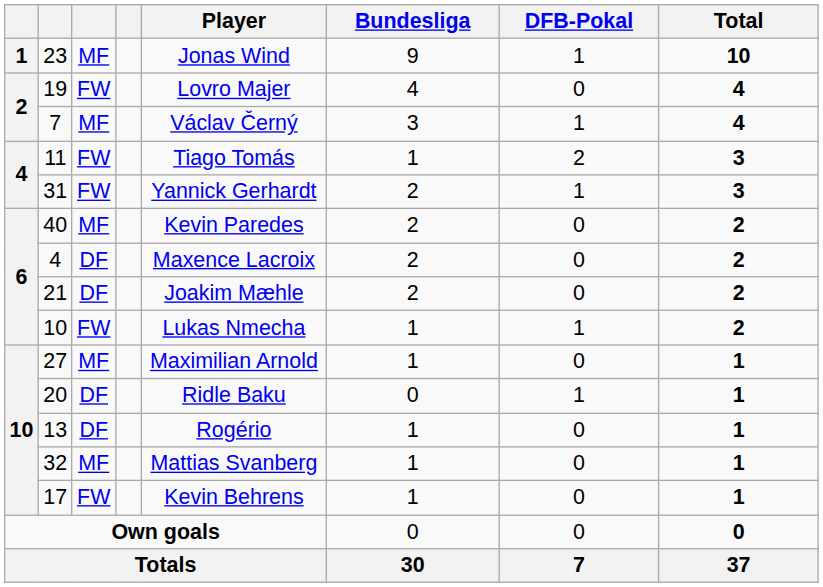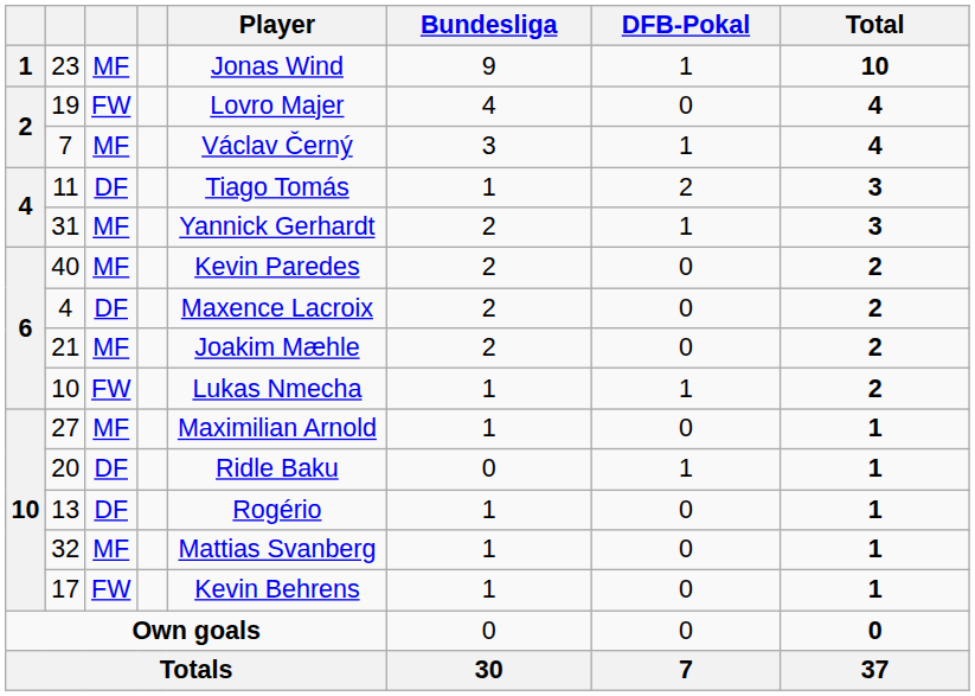 <table class="wikitable" style="text-align:center">
 <tr>
 <th width=15></th>
 <th width=15></th>
 <th width=15></th>
 <th width=15></th>
 <th width=145>Player</th>
 <th width=130><a href='#'>Bundesliga</a></th>
 <th width=130><a href='#'>DFB-Pokal</a></th>
 <th width=130>Total</th>
 </tr>
 <tr>
 <th>1</th>
 <td align=center>23</td>
 <td align=center><a href='#'>MF</a></td>
 <td></td>
 <td><a href='#'>Jonas Wind</a></td>
 <td>9</td>
 <td>1</td>
 <td><strong>10</strong></td>
 </tr>
 <tr>
 <th rowspan=2>2</th>
 <td align=center>19</td>
 <td align=center><a href='#'>FW</a></td>
 <td></td>
 <td><a href='#'>Lovro Majer</a></td>
 <td>4</td>
 <td>0</td>
 <td><strong>4</strong></td>
 </tr>
 <tr>
 <td align=center>7</td>
 <td align=center><a href='#'>MF</a></td>
 <td></td>
 <td><a href='#'>Václav Černý</a></td>
 <td>3</td>
 <td>1</td>
 <td><strong>4</strong></td>
 </tr>
 <tr>
 <th rowspan=2>4</th>
 <td align=center>11</td>
-<td align=center><a href='#'>FW</a></td>
+<td align=center><a href='#'>DF</a></td>
 <td></td>
 <td><a href='#'>Tiago Tomás</a></td>
 <td>1</td>
 <td>2</td>
 <td><strong>3</strong></td>
 </tr>
 <tr>
 <td align=center>31</td>
-<td align=center><a href='#'>FW</a></td>
+<td align=center><a href='#'>MF</a></td>
 <td></td>
 <td><a href='#'>Yannick Gerhardt</a></td>
 <td>2</td>
 <td>1</td>
 <td><strong>3</strong></td>
 </tr>
 <tr>
 <th rowspan=4>6</th>
 <td align=center>40</td>
 <td align=center><a href='#'>MF</a></td>
 <td></td>
 <td><a href='#'>Kevin Paredes</a></td>
 <td>2</td>
 <td>0</td>
 <td><strong>2</strong></td>
 </tr>
 <tr>
 <td align=center>4</td>
 <td align=center><a href='#'>DF</a></td>
 <td></td>
 <td><a href='#'>Maxence Lacroix</a></td>
 <td>2</td>
 <td>0</td>
 <td><strong>2</strong></td>
 </tr>
 <tr>
 <td align=center>21</td>
-<td align=center><a href='#'>DF</a></td>
+<td align=center><a href='#'>MF</a></td>
 <td></td>
 <td><a href='#'>Joakim Mæhle</a></td>
 <td>2</td>
 <td>0</td>
 <td><strong>2</strong></td>
 </tr>
 <tr>
 <td align=center>10</td>
 <td align=center><a href='#'>FW</a></td>
 <td></td>
 <td><a href='#'>Lukas Nmecha</a></td>
 <td>1</td>
 <td>1</td>
 <td><strong>2</strong></td>
 </tr>
 <tr>
 <th rowspan=5>10</th>
 <td align=center>27</td>
 <td align=center><a href='#'>MF</a></td>
 <td></td>
 <td><a href='#'>Maximilian Arnold</a></td>
 <td>1</td>
 <td>0</td>
 <td><strong>1</strong></td>
 </tr>
 <tr>
 <td align=center>20</td>
 <td align=center><a href='#'>DF</a></td>
 <td></td>
 <td><a href='#'>Ridle Baku</a></td>
 <td>0</td>
 <td>1</td>
 <td><strong>1</strong></td>
 </tr>
 <tr>
 <td align=center>13</td>
 <td align=center><a href='#'>DF</a></td>
 <td></td>
 <td><a href='#'>Rogério</a></td>
 <td>1</td>
 <td>0</td>
 <td><strong>1</strong></td>
 </tr>
 <tr>
 <td align=center>32</td>
 <td align=center><a href='#'>MF</a></td>
 <td></td>
 <td><a href='#'>Mattias Svanberg</a></td>
 <td>1</td>
 <td>0</td>
 <td><strong>1</strong></td>
 </tr>
 <tr>
 <td align=center>17</td>
 <td align=center><a href='#'>FW</a></td>
 <td></td>
 <td><a href='#'>Kevin Behrens</a></td>
 <td>1</td>
 <td>0</td>
 <td><strong>1</strong></td>
 </tr>
 <tr>
 <td colspan=5><strong>Own goals</strong></td>
 <td>0</td>
 <td>0</td>
 <td><strong>0</strong></td>
 </tr>
 <tr>
 <th colspan=5>Totals</th>
 <th>30</th>
 <th>7</th>
 <th>37</th>
 </tr>
 </table>
